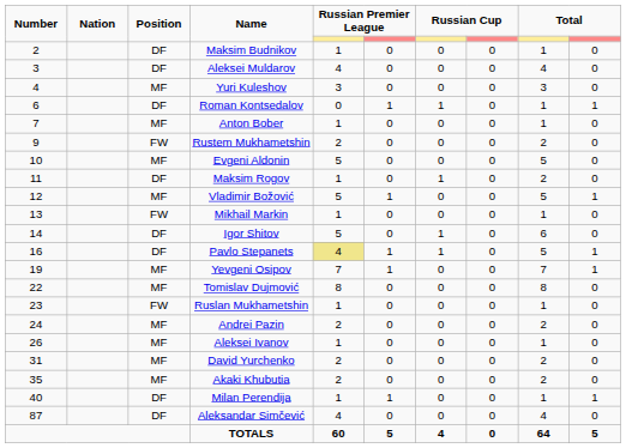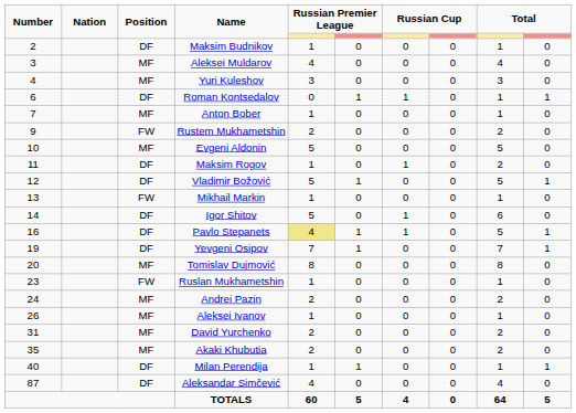 <table class="wikitable" style="font-size: 100%; text-align: center;">
 <tr>
 <td rowspan="2" width="10%" align="center"><strong>Number</strong></td>
 <td rowspan="2" width="10%" align="center"><strong>Nation</strong></td>
 <td rowspan="2" width="10%" align="center"><strong>Position</strong></td>
 <td rowspan="2" width="20%" align="center"><strong>Name</strong></td>
 <td colspan="2" align="center"><strong>Russian Premier League</strong></td>
 <td colspan="2" align="center"><strong>Russian Cup</strong></td>
 <td colspan="2" align="center"><strong>Total</strong></td>
 </tr>
 <tr>
 <th width=60 style="background: #FFEE99"></th>
 <th width=60 style="background: #FF8888"></th>
 <th width=60 style="background: #FFEE99"></th>
 <th width=60 style="background: #FF8888"></th>
 <th width=60 style="background: #FFEE99"></th>
 <th width=60 style="background: #FF8888"></th>
 </tr>
 <tr>
 <td>2</td>
 <td></td>
 <td>DF</td>
 <td><a href='#'>Maksim Budnikov</a></td>
 <td>1</td>
 <td>0</td>
 <td>0</td>
 <td>0</td>
 <td>1</td>
 <td>0</td>
 </tr>
 <tr>
 <td>3</td>
 <td></td>
-<td>DF</td>
+<td>MF</td>
 <td><a href='#'>Aleksei Muldarov</a></td>
 <td>4</td>
 <td>0</td>
 <td>0</td>
 <td>0</td>
 <td>4</td>
 <td>0</td>
 </tr>
 <tr>
 <td>4</td>
 <td></td>
 <td>MF</td>
 <td><a href='#'>Yuri Kuleshov</a></td>
 <td>3</td>
 <td>0</td>
 <td>0</td>
 <td>0</td>
 <td>3</td>
 <td>0</td>
 </tr>
 <tr>
 <td>6</td>
 <td></td>
 <td>DF</td>
 <td><a href='#'>Roman Kontsedalov</a></td>
 <td>0</td>
 <td>1</td>
 <td>1</td>
 <td>0</td>
 <td>1</td>
 <td>1</td>
 </tr>
 <tr>
 <td>7</td>
 <td></td>
 <td>MF</td>
 <td><a href='#'>Anton Bober</a></td>
 <td>1</td>
 <td>0</td>
 <td>0</td>
 <td>0</td>
 <td>1</td>
 <td>0</td>
 </tr>
 <tr>
 <td>9</td>
 <td></td>
 <td>FW</td>
 <td><a href='#'>Rustem Mukhametshin</a></td>
 <td>2</td>
 <td>0</td>
 <td>0</td>
 <td>0</td>
 <td>2</td>
 <td>0</td>
 </tr>
 <tr>
 <td>10</td>
 <td></td>
 <td>MF</td>
 <td><a href='#'>Evgeni Aldonin</a></td>
 <td>5</td>
 <td>0</td>
 <td>0</td>
 <td>0</td>
 <td>5</td>
 <td>0</td>
 </tr>
 <tr>
 <td>11</td>
 <td></td>
 <td>DF</td>
 <td><a href='#'>Maksim Rogov</a></td>
 <td>1</td>
 <td>0</td>
 <td>1</td>
 <td>0</td>
 <td>2</td>
 <td>0</td>
 </tr>
 <tr>
 <td>12</td>
 <td></td>
-<td>MF</td>
+<td>DF</td>
 <td><a href='#'>Vladimir Božović</a></td>
 <td>5</td>
 <td>1</td>
 <td>0</td>
 <td>0</td>
 <td>5</td>
 <td>1</td>
 </tr>
 <tr>
 <td>13</td>
 <td></td>
 <td>FW</td>
 <td><a href='#'>Mikhail Markin</a></td>
 <td>1</td>
 <td>0</td>
 <td>0</td>
 <td>0</td>
 <td>1</td>
 <td>0</td>
 </tr>
 <tr>
 <td>14</td>
 <td></td>
 <td>DF</td>
 <td><a href='#'>Igor Shitov</a></td>
 <td>5</td>
 <td>0</td>
 <td>1</td>
 <td>0</td>
 <td>6</td>
 <td>0</td>
 </tr>
 <tr>
 <td>16</td>
 <td></td>
 <td>DF</td>
 <td><a href='#'>Pavlo Stepanets</a></td>
 <td style="background: khaki;">4</td>
 <td>1</td>
 <td>1</td>
 <td>0</td>
 <td>5</td>
 <td>1</td>
 </tr>
 <tr>
 <td>19</td>
 <td></td>
-<td>MF</td>
+<td>DF</td>
 <td><a href='#'>Yevgeni Osipov</a></td>
 <td>7</td>
 <td>1</td>
 <td>0</td>
 <td>0</td>
 <td>7</td>
 <td>1</td>
 </tr>
 <tr>
-<td>22</td>
+<td>20</td>
 <td></td>
 <td>MF</td>
 <td><a href='#'>Tomislav Dujmović</a></td>
 <td>8</td>
 <td>0</td>
 <td>0</td>
 <td>0</td>
 <td>8</td>
 <td>0</td>
 </tr>
 <tr>
 <td>23</td>
 <td></td>
 <td>FW</td>
 <td><a href='#'>Ruslan Mukhametshin</a></td>
 <td>1</td>
 <td>0</td>
 <td>0</td>
 <td>0</td>
 <td>1</td>
 <td>0</td>
 </tr>
 <tr>
 <td>24</td>
 <td></td>
 <td>MF</td>
 <td><a href='#'>Andrei Pazin</a></td>
 <td>2</td>
 <td>0</td>
 <td>0</td>
 <td>0</td>
 <td>2</td>
 <td>0</td>
 </tr>
 <tr>
 <td>26</td>
 <td></td>
 <td>MF</td>
 <td><a href='#'>Aleksei Ivanov</a></td>
 <td>1</td>
 <td>0</td>
 <td>0</td>
 <td>0</td>
 <td>1</td>
 <td>0</td>
 </tr>
 <tr>
 <td>31</td>
 <td></td>
 <td>MF</td>
 <td><a href='#'>David Yurchenko</a></td>
 <td>2</td>
 <td>0</td>
 <td>0</td>
 <td>0</td>
 <td>2</td>
 <td>0</td>
 </tr>
 <tr>
 <td>35</td>
 <td></td>
 <td>MF</td>
 <td><a href='#'>Akaki Khubutia</a></td>
 <td>2</td>
 <td>0</td>
 <td>0</td>
 <td>0</td>
 <td>2</td>
 <td>0</td>
 </tr>
 <tr>
 <td>40</td>
 <td></td>
 <td>DF</td>
 <td><a href='#'>Milan Perendija</a></td>
 <td>1</td>
 <td>1</td>
 <td>0</td>
 <td>0</td>
 <td>1</td>
 <td>1</td>
 </tr>
 <tr>
 <td>87</td>
 <td></td>
 <td>DF</td>
 <td><a href='#'>Aleksandar Simčević</a></td>
 <td>4</td>
 <td>0</td>
 <td>0</td>
 <td>0</td>
 <td>4</td>
 <td>0</td>
 </tr>
 <tr>
 <td colspan="3"></td>
 <td><strong>TOTALS</strong></td>
 <td><strong>60</strong></td>
 <td><strong>5</strong></td>
 <td><strong>4</strong></td>
 <td><strong>0</strong></td>
 <td><strong>64</strong></td>
 <td><strong>5</strong></td>
 </tr>
 </table>
